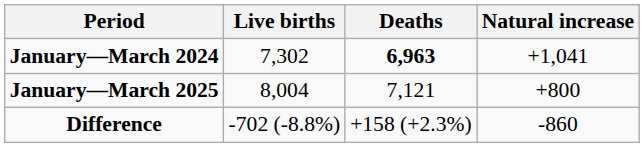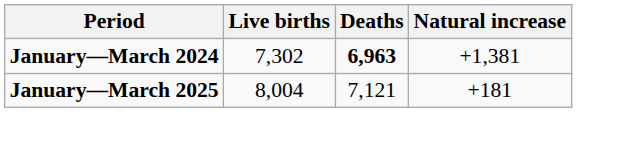 <table class="wikitable"  style="text-align:center;">
 <tr>
 <th>Period</th>
 <th>Live births</th>
 <th>Deaths</th>
 <th>Natural increase</th>
 </tr>
 <tr>
 <td><strong>January—March 2024</strong></td>
 <td>7,302</td>
 <td><strong>6,963</strong></td>
-<td>+1,041</td>
+<td>+1,381</td>
 </tr>
 <tr>
 <td><strong>January—March 2025</strong></td>
 <td>8,004</td>
 <td>7,121</td>
-<td>+800</td>
-</tr>
-<tr>
-<td><strong>Difference</strong></td>
-<td> -702 (-8.8%)</td>
-<td> +158 (+2.3%)</td>
-<td> -860</td>
+<td>+181</td>
 </tr>
 </table>
